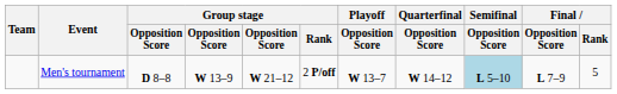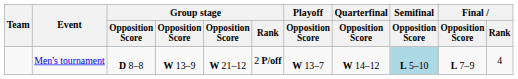 <table class="wikitable" style="text-align:center; font-size:90%">
 <tr>
 <th rowspan=2>Team</th>
 <th rowspan=2>Event</th>
 <th colspan=4>Group stage</th>
 <th>Playoff</th>
 <th>Quarterfinal</th>
 <th>Semifinal</th>
 <th colspan=2>Final / </th>
 </tr>
 <tr style=font-size:95%>
 <th>Opposition<br>Score</th>
 <th>Opposition<br>Score</th>
 <th>Opposition<br>Score</th>
 <th>Rank</th>
 <th>Opposition<br>Score</th>
 <th>Opposition<br>Score</th>
 <th>Opposition<br>Score</th>
 <th>Opposition<br>Score</th>
 <th>Rank</th>
 </tr>
 <tr>
 <td align=left></td>
 <td align=left><a href='#'>Men's tournament</a></td>
 <td><br><strong>D</strong> 8–8</td>
 <td><br><strong>W</strong> 13–9</td>
 <td><br><strong>W</strong> 21–12</td>
 <td>2 <strong>P/off</strong></td>
 <td><br><strong>W</strong> 13–7</td>
 <td><br><strong>W</strong> 14–12</td>
 <td style="background: lightblue;"><br><strong>L</strong> 5–10</td>
 <td><br><strong>L</strong> 7–9</td>
-<td>5</td>
+<td>4</td>
 </tr>
 </table>
